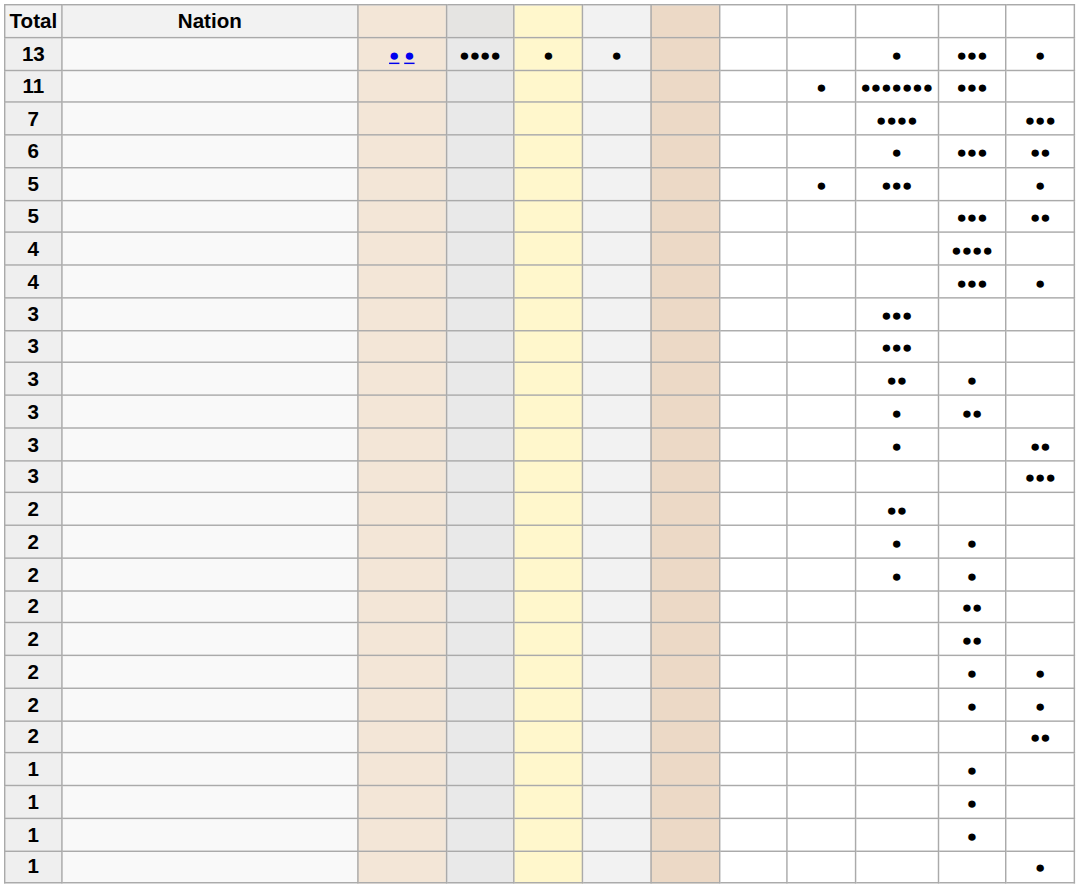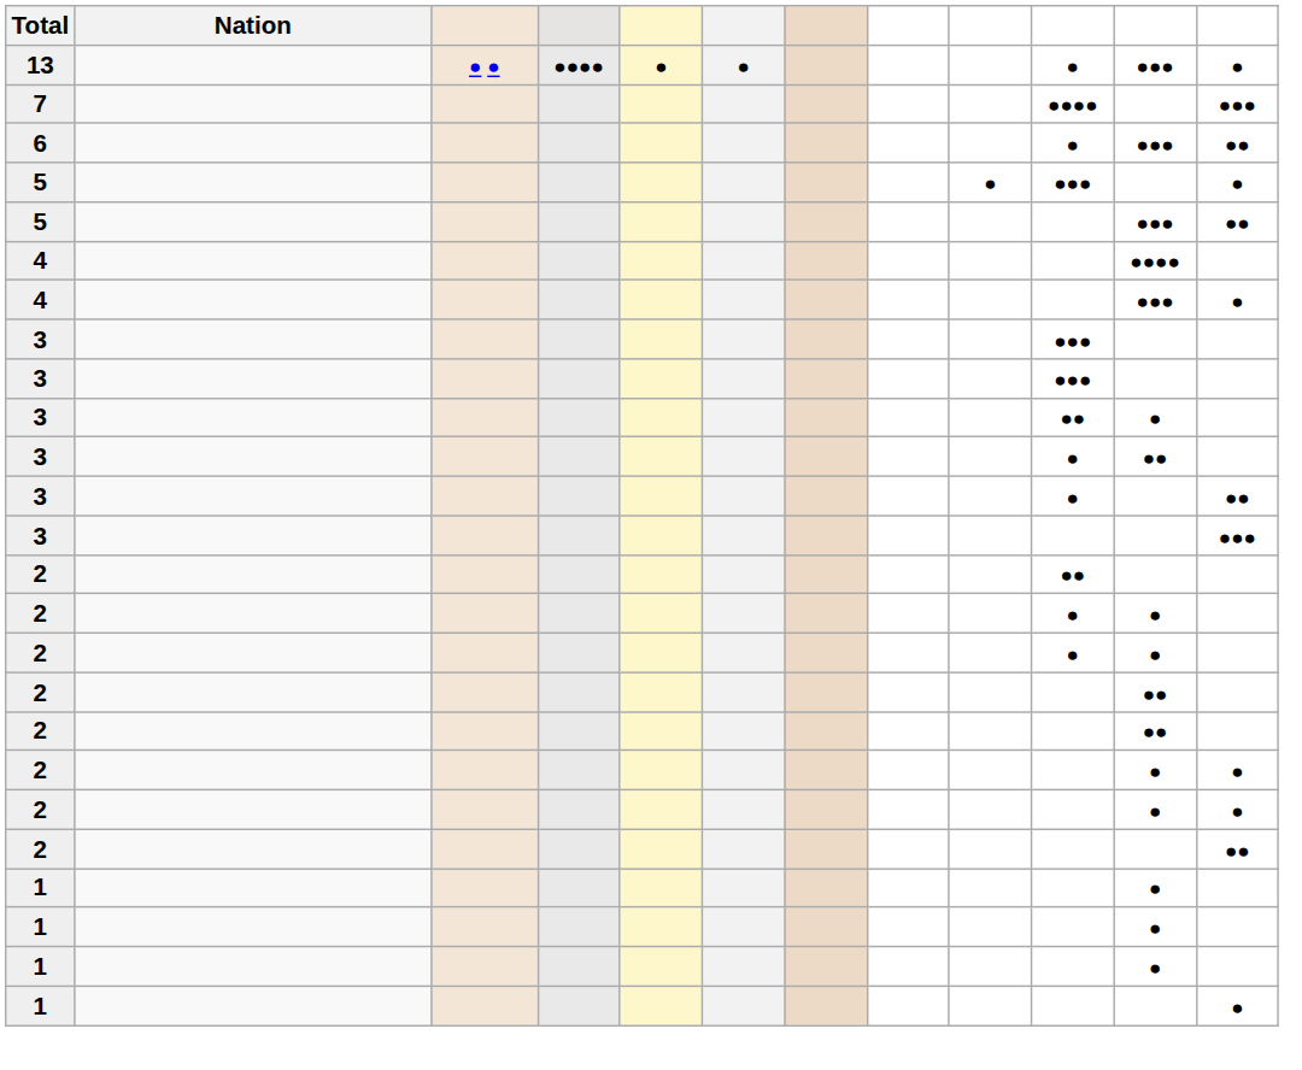 <table class="sortable wikitable" style="font-size:90%">
 <tr>
 <th width="30">Total</th>
 <th width="200">Nation</th>
 <th width="55" style="background:#F3E6D7;"></th>
 <th width="41" style="background:#E5E4E2;"></th>
 <th width="41" style="background:#fff7cc;"></th>
 <th width="41" style="background:#f2f2f2;"></th>
 <th width="41" style="background:#ecd9c6;"></th>
 <th width="41" style="background:#fff;"></th>
 <th width="41" style="background:#fff;"></th>
 <th width="41" style="background:#fff;"></th>
 <th width="41" style="background:#fff;"></th>
 <th width="41" style="background:#fff;"></th>
 </tr>
 <tr align="center">
 <td style="background:#efefef;"><strong>13</strong></td>
 <td align="left"></td>
 <td style="background:#F3E6D7;"> <small><a href='#'>●</a> <a href='#'>●</a></small></td>
 <td style="background:#E9E9E9;"> <small>●●●●</small></td>
 <td style="background:#fff7cc;"> <small>●</small></td>
 <td style="background:#f2f2f2;"> <small>●</small></td>
 <td style="background:#ecd9c6;"> <small> </small></td>
 <td style="background:#fff;"> <small> </small></td>
 <td style="background:#fff;"> <small> </small></td>
 <td style="background:#fff;"> <small>●</small></td>
 <td style="background:#fff;"> <small>●●●</small></td>
 <td style="background:#fff;"> <small>●</small></td>
-</tr>
-<tr align="center">
-<td style="background:#efefef;"><strong>11</strong></td>
-<td align="left"></td>
-<td style="background:#F3E6D7;"> <small> </small></td>
-<td style="background:#E9E9E9;"> <small> </small></td>
-<td style="background:#fff7cc;"> <small> </small></td>
-<td style="background:#f2f2f2;"> <small> </small></td>
-<td style="background:#ecd9c6;"> <small> </small></td>
-<td style="background:#fff;"> <small> </small></td>
-<td style="background:#fff;"> <small>●</small></td>
-<td style="background:#fff;"> <small>●●●●●●●</small></td>
-<td style="background:#fff;"> <small>●●●</small></td>
-<td style="background:#fff;"> <small> </small></td>
 </tr>
 <tr align="center">
 <td style="background:#efefef;"><strong>7</strong></td>
 <td align="left"></td>
 <td style="background:#F3E6D7;"> <small> </small></td>
 <td style="background:#E9E9E9;"> <small> </small></td>
 <td style="background:#fff7cc;"> <small> </small></td>
 <td style="background:#f2f2f2;"> <small> </small></td>
 <td style="background:#ecd9c6;"> <small> </small></td>
 <td style="background:#fff;"> <small> </small></td>
 <td style="background:#fff;"> <small> </small></td>
 <td style="background:#fff;"> <small>●●●●</small></td>
 <td style="background:#fff;"> <small> </small></td>
 <td style="background:#fff;"> <small>●●●</small></td>
 </tr>
 <tr align="center">
 <td style="background:#efefef;"><strong>6</strong></td>
 <td align="left"></td>
 <td style="background:#F3E6D7;"> <small> </small></td>
 <td style="background:#E9E9E9;"> <small> </small></td>
 <td style="background:#fff7cc;"> <small> </small></td>
 <td style="background:#f2f2f2;"> <small> </small></td>
 <td style="background:#ecd9c6;"> <small> </small></td>
 <td style="background:#fff;"> <small> </small></td>
 <td style="background:#fff;"> <small> </small></td>
 <td style="background:#fff;"> <small>●</small></td>
 <td style="background:#fff;"> <small>●●●</small></td>
 <td style="background:#fff;"> <small>●●</small></td>
 </tr>
 <tr align="center">
 <td style="background:#efefef;"><strong>5</strong></td>
 <td align="left"></td>
 <td style="background:#F3E6D7;"> <small> </small></td>
 <td style="background:#E9E9E9;"> <small> </small></td>
 <td style="background:#fff7cc;"> <small> </small></td>
 <td style="background:#f2f2f2;"> <small> </small></td>
 <td style="background:#ecd9c6;"> <small> </small></td>
 <td style="background:#fff;"> <small> </small></td>
 <td style="background:#fff;"> <small>●</small></td>
 <td style="background:#fff;"> <small>●●●</small></td>
 <td style="background:#fff;"> <small> </small></td>
 <td style="background:#fff;"> <small>●</small></td>
 </tr>
 <tr align="center">
 <td style="background:#efefef;"><strong>5</strong></td>
 <td align="left"></td>
 <td style="background:#F3E6D7;"> <small> </small></td>
 <td style="background:#E9E9E9;"> <small> </small></td>
 <td style="background:#fff7cc;"> <small> </small></td>
 <td style="background:#f2f2f2;"> <small> </small></td>
 <td style="background:#ecd9c6;"> <small> </small></td>
 <td style="background:#fff;"> <small> </small></td>
 <td style="background:#fff;"> <small> </small></td>
 <td style="background:#fff;"> <small> </small></td>
 <td style="background:#fff;"> <small>●●●</small></td>
 <td style="background:#fff;"> <small>●●</small></td>
 </tr>
 <tr align="center">
 <td style="background:#efefef;"><strong>4</strong></td>
 <td align="left"></td>
 <td style="background:#F3E6D7;"> <small> </small></td>
 <td style="background:#E9E9E9;"> <small> </small></td>
 <td style="background:#fff7cc;"> <small> </small></td>
 <td style="background:#f2f2f2;"> <small> </small></td>
 <td style="background:#ecd9c6;"> <small> </small></td>
 <td style="background:#fff;"> <small> </small></td>
 <td style="background:#fff;"> <small> </small></td>
 <td style="background:#fff;"> <small> </small></td>
 <td style="background:#fff;"> <small>●●●●</small></td>
 <td style="background:#fff;"> <small> </small></td>
 </tr>
 <tr align="center">
 <td style="background:#efefef;"><strong>4</strong></td>
 <td align="left"></td>
 <td style="background:#F3E6D7;"> <small> </small></td>
 <td style="background:#E9E9E9;"> <small> </small></td>
 <td style="background:#fff7cc;"> <small> </small></td>
 <td style="background:#f2f2f2;"> <small> </small></td>
 <td style="background:#ecd9c6;"> <small> </small></td>
 <td style="background:#fff;"> <small> </small></td>
 <td style="background:#fff;"> <small> </small></td>
 <td style="background:#fff;"> <small> </small></td>
 <td style="background:#fff;"> <small>●●●</small></td>
 <td style="background:#fff;"> <small>●</small></td>
 </tr>
 <tr align="center">
 <td style="background:#efefef;"><strong>3</strong></td>
 <td align="left"></td>
 <td style="background:#F3E6D7;"> <small> </small></td>
 <td style="background:#E9E9E9;"> <small> </small></td>
 <td style="background:#fff7cc;"> <small> </small></td>
 <td style="background:#f2f2f2;"> <small> </small></td>
 <td style="background:#ecd9c6;"> <small> </small></td>
 <td style="background:#fff;"> <small> </small></td>
 <td style="background:#fff;"> <small> </small></td>
 <td style="background:#fff;"> <small>●●●</small></td>
 <td style="background:#fff;"> <small> </small></td>
 <td style="background:#fff;"> <small> </small></td>
 </tr>
 <tr align="center">
 <td style="background:#efefef;"><strong>3</strong></td>
 <td align="left"></td>
 <td style="background:#F3E6D7;"> <small> </small></td>
 <td style="background:#E9E9E9;"> <small> </small></td>
 <td style="background:#fff7cc;"> <small> </small></td>
 <td style="background:#f2f2f2;"> <small> </small></td>
 <td style="background:#ecd9c6;"> <small> </small></td>
 <td style="background:#fff;"> <small> </small></td>
 <td style="background:#fff;"> <small> </small></td>
 <td style="background:#fff;"> <small>●●●</small></td>
 <td style="background:#fff;"> <small> </small></td>
 <td style="background:#fff;"> <small> </small></td>
 </tr>
 <tr align="center">
 <td style="background:#efefef;"><strong>3</strong></td>
 <td align="left"></td>
 <td style="background:#F3E6D7;"> <small> </small></td>
 <td style="background:#E9E9E9;"> <small> </small></td>
 <td style="background:#fff7cc;"> <small> </small></td>
 <td style="background:#f2f2f2;"> <small> </small></td>
 <td style="background:#ecd9c6;"> <small> </small></td>
 <td style="background:#fff;"> <small> </small></td>
 <td style="background:#fff;"> <small> </small></td>
 <td style="background:#fff;"> <small>●●</small></td>
 <td style="background:#fff;"> <small>●</small></td>
 <td style="background:#fff;"> <small> </small></td>
 </tr>
 <tr align="center">
 <td style="background:#efefef;"><strong>3</strong></td>
 <td align="left"></td>
 <td style="background:#F3E6D7;"> <small> </small></td>
 <td style="background:#E9E9E9;"> <small> </small></td>
 <td style="background:#fff7cc;"> <small> </small></td>
 <td style="background:#f2f2f2;"> <small> </small></td>
 <td style="background:#ecd9c6;"> <small> </small></td>
 <td style="background:#fff;"> <small> </small></td>
 <td style="background:#fff;"> <small> </small></td>
 <td style="background:#fff;"> <small>●</small></td>
 <td style="background:#fff;"> <small>●●</small></td>
 <td style="background:#fff;"> <small> </small></td>
 </tr>
 <tr align="center">
 <td style="background:#efefef;"><strong>3</strong></td>
 <td align="left"></td>
 <td style="background:#F3E6D7;"> <small> </small></td>
 <td style="background:#E9E9E9;"> <small> </small></td>
 <td style="background:#fff7cc;"> <small> </small></td>
 <td style="background:#f2f2f2;"> <small> </small></td>
 <td style="background:#ecd9c6;"> <small> </small></td>
 <td style="background:#fff;"> <small> </small></td>
 <td style="background:#fff;"> <small> </small></td>
 <td style="background:#fff;"> <small>●</small></td>
 <td style="background:#fff;"> <small> </small></td>
 <td style="background:#fff;"> <small>●●</small></td>
 </tr>
 <tr align="center">
 <td style="background:#efefef;"><strong>3</strong></td>
 <td align="left"></td>
 <td style="background:#F3E6D7;"> <small> </small></td>
 <td style="background:#E9E9E9;"> <small> </small></td>
 <td style="background:#fff7cc;"> <small> </small></td>
 <td style="background:#f2f2f2;"> <small> </small></td>
 <td style="background:#ecd9c6;"> <small> </small></td>
 <td style="background:#fff;"> <small> </small></td>
 <td style="background:#fff;"> <small> </small></td>
 <td style="background:#fff;"> <small> </small></td>
 <td style="background:#fff;"> <small> </small></td>
 <td style="background:#fff;"> <small>●●●</small></td>
 </tr>
 <tr align="center">
 <td style="background:#efefef;"><strong>2</strong></td>
 <td align="left"></td>
 <td style="background:#F3E6D7;"> <small> </small></td>
 <td style="background:#E9E9E9;"> <small> </small></td>
 <td style="background:#fff7cc;"> <small> </small></td>
 <td style="background:#f2f2f2;"> <small> </small></td>
 <td style="background:#ecd9c6;"> <small> </small></td>
 <td style="background:#fff;"> <small> </small></td>
 <td style="background:#fff;"> <small> </small></td>
 <td style="background:#fff;"> <small>●●</small></td>
 <td style="background:#fff;"> <small> </small></td>
 <td style="background:#fff;"> <small> </small></td>
 </tr>
 <tr align="center">
 <td style="background:#efefef;"><strong>2</strong></td>
 <td align="left"></td>
 <td style="background:#F3E6D7;"> <small> </small></td>
 <td style="background:#E9E9E9;"> <small> </small></td>
 <td style="background:#fff7cc;"> <small> </small></td>
 <td style="background:#f2f2f2;"> <small> </small></td>
 <td style="background:#ecd9c6;"> <small> </small></td>
 <td style="background:#fff;"> <small> </small></td>
 <td style="background:#fff;"> <small> </small></td>
 <td style="background:#fff;"> <small>●</small></td>
 <td style="background:#fff;"> <small>●</small></td>
 <td style="background:#fff;"> <small> </small></td>
 </tr>
 <tr align="center">
 <td style="background:#efefef;"><strong>2</strong></td>
 <td align="left"></td>
 <td style="background:#F3E6D7;"> <small> </small></td>
 <td style="background:#E9E9E9;"> <small> </small></td>
 <td style="background:#fff7cc;"> <small> </small></td>
 <td style="background:#f2f2f2;"> <small> </small></td>
 <td style="background:#ecd9c6;"> <small> </small></td>
 <td style="background:#fff;"> <small> </small></td>
 <td style="background:#fff;"> <small> </small></td>
 <td style="background:#fff;"> <small>●</small></td>
 <td style="background:#fff;"> <small>●</small></td>
 <td style="background:#fff;"> <small> </small></td>
 </tr>
 <tr align="center">
 <td style="background:#efefef;"><strong>2</strong></td>
 <td align="left"></td>
 <td style="background:#F3E6D7;"> <small> </small></td>
 <td style="background:#E9E9E9;"> <small> </small></td>
 <td style="background:#fff7cc;"> <small> </small></td>
 <td style="background:#f2f2f2;"> <small> </small></td>
 <td style="background:#ecd9c6;"> <small> </small></td>
 <td style="background:#fff;"> <small> </small></td>
 <td style="background:#fff;"> <small> </small></td>
 <td style="background:#fff;"> <small> </small></td>
 <td style="background:#fff;"> <small>●●</small></td>
 <td style="background:#fff;"> <small> </small></td>
 </tr>
 <tr align="center">
 <td style="background:#efefef;"><strong>2</strong></td>
 <td align="left"></td>
 <td style="background:#F3E6D7;"> <small> </small></td>
 <td style="background:#E9E9E9;"> <small> </small></td>
 <td style="background:#fff7cc;"> <small> </small></td>
 <td style="background:#f2f2f2;"> <small> </small></td>
 <td style="background:#ecd9c6;"> <small> </small></td>
 <td style="background:#fff;"> <small> </small></td>
 <td style="background:#fff;"> <small> </small></td>
 <td style="background:#fff;"> <small> </small></td>
 <td style="background:#fff;"> <small>●●</small></td>
 <td style="background:#fff;"> <small> </small></td>
 </tr>
 <tr align="center">
 <td style="background:#efefef;"><strong>2</strong></td>
 <td align="left"></td>
 <td style="background:#F3E6D7;"> <small> </small></td>
 <td style="background:#E9E9E9;"> <small> </small></td>
 <td style="background:#fff7cc;"> <small> </small></td>
 <td style="background:#f2f2f2;"> <small> </small></td>
 <td style="background:#ecd9c6;"> <small> </small></td>
 <td style="background:#fff;"> <small> </small></td>
 <td style="background:#fff;"> <small> </small></td>
 <td style="background:#fff;"> <small> </small></td>
 <td style="background:#fff;"> <small>●</small></td>
 <td style="background:#fff;"> <small>●</small></td>
 </tr>
 <tr align="center">
 <td style="background:#efefef;"><strong>2</strong></td>
 <td align="left"></td>
 <td style="background:#F3E6D7;"> <small> </small></td>
 <td style="background:#E9E9E9;"> <small> </small></td>
 <td style="background:#fff7cc;"> <small> </small></td>
 <td style="background:#f2f2f2;"> <small> </small></td>
 <td style="background:#ecd9c6;"> <small> </small></td>
 <td style="background:#fff;"> <small> </small></td>
 <td style="background:#fff;"> <small> </small></td>
 <td style="background:#fff;"> <small> </small></td>
 <td style="background:#fff;"> <small>●</small></td>
 <td style="background:#fff;"> <small>●</small></td>
 </tr>
 <tr align="center">
 <td style="background:#efefef;"><strong>2</strong></td>
 <td align="left"></td>
 <td style="background:#F3E6D7;"> <small> </small></td>
 <td style="background:#E9E9E9;"> <small> </small></td>
 <td style="background:#fff7cc;"> <small> </small></td>
 <td style="background:#f2f2f2;"> <small> </small></td>
 <td style="background:#ecd9c6;"> <small> </small></td>
 <td style="background:#fff;"> <small> </small></td>
 <td style="background:#fff;"> <small> </small></td>
 <td style="background:#fff;"> <small> </small></td>
 <td style="background:#fff;"> <small> </small></td>
 <td style="background:#fff;"> <small>●●</small></td>
 </tr>
 <tr align="center">
 <td style="background:#efefef;"><strong>1</strong></td>
 <td align="left"></td>
 <td style="background:#F3E6D7;"> <small> </small></td>
 <td style="background:#E9E9E9;"> <small> </small></td>
 <td style="background:#fff7cc;"> <small> </small></td>
 <td style="background:#f2f2f2;"> <small> </small></td>
 <td style="background:#ecd9c6;"> <small> </small></td>
 <td style="background:#fff;"> <small> </small></td>
 <td style="background:#fff;"> <small> </small></td>
 <td style="background:#fff;"> <small> </small></td>
 <td style="background:#fff;"> <small>●</small></td>
 <td style="background:#fff;"> <small> </small></td>
 </tr>
 <tr align="center">
 <td style="background:#efefef;"><strong>1</strong></td>
 <td align="left"></td>
 <td style="background:#F3E6D7;"> <small> </small></td>
 <td style="background:#E9E9E9;"> <small> </small></td>
 <td style="background:#fff7cc;"> <small> </small></td>
 <td style="background:#f2f2f2;"> <small> </small></td>
 <td style="background:#ecd9c6;"> <small> </small></td>
 <td style="background:#fff;"> <small> </small></td>
 <td style="background:#fff;"> <small> </small></td>
 <td style="background:#fff;"> <small> </small></td>
 <td style="background:#fff;"> <small>●</small></td>
 <td style="background:#fff;"> <small> </small></td>
 </tr>
 <tr align="center">
 <td style="background:#efefef;"><strong>1</strong></td>
 <td align="left"></td>
 <td style="background:#F3E6D7;"> <small> </small></td>
 <td style="background:#E9E9E9;"> <small> </small></td>
 <td style="background:#fff7cc;"> <small> </small></td>
 <td style="background:#f2f2f2;"> <small> </small></td>
 <td style="background:#ecd9c6;"> <small> </small></td>
 <td style="background:#fff;"> <small> </small></td>
 <td style="background:#fff;"> <small> </small></td>
 <td style="background:#fff;"> <small> </small></td>
 <td style="background:#fff;"> <small>●</small></td>
 <td style="background:#fff;"> <small> </small></td>
 </tr>
 <tr align="center">
 <td style="background:#efefef;"><strong>1</strong></td>
 <td align="left"></td>
 <td style="background:#F3E6D7;"> <small> </small></td>
 <td style="background:#E9E9E9;"> <small> </small></td>
 <td style="background:#fff7cc;"> <small> </small></td>
 <td style="background:#f2f2f2;"> <small> </small></td>
 <td style="background:#ecd9c6;"> <small> </small></td>
 <td style="background:#fff;"> <small> </small></td>
 <td style="background:#fff;"> <small> </small></td>
 <td style="background:#fff;"> <small> </small></td>
 <td style="background:#fff;"> <small> </small></td>
 <td style="background:#fff;"> <small>●</small></td>
 </tr>
 </table>
